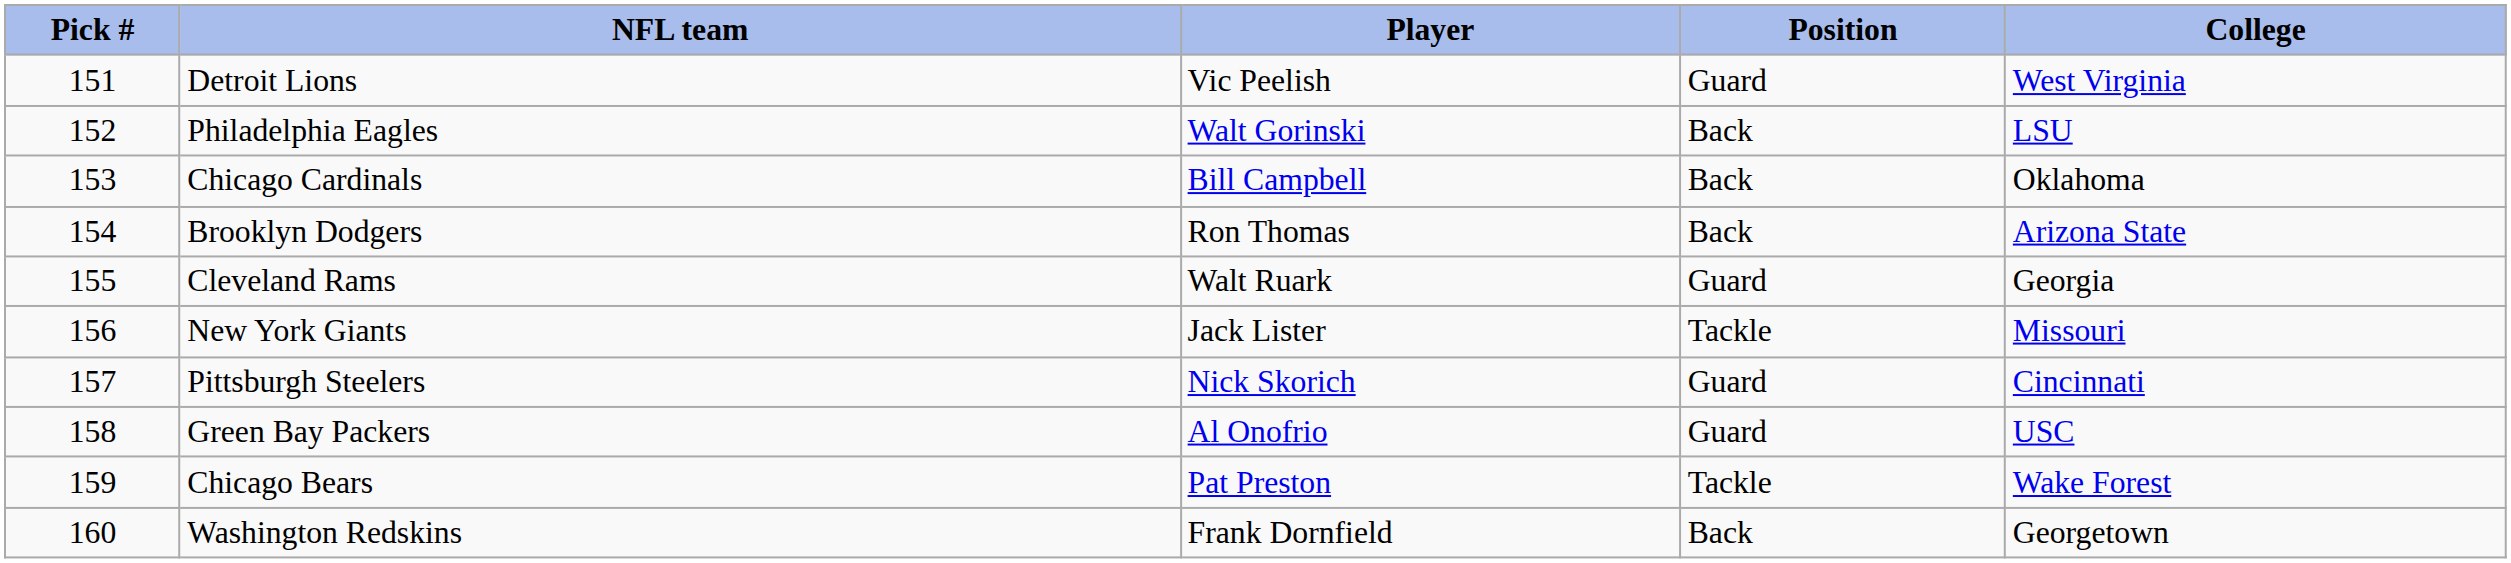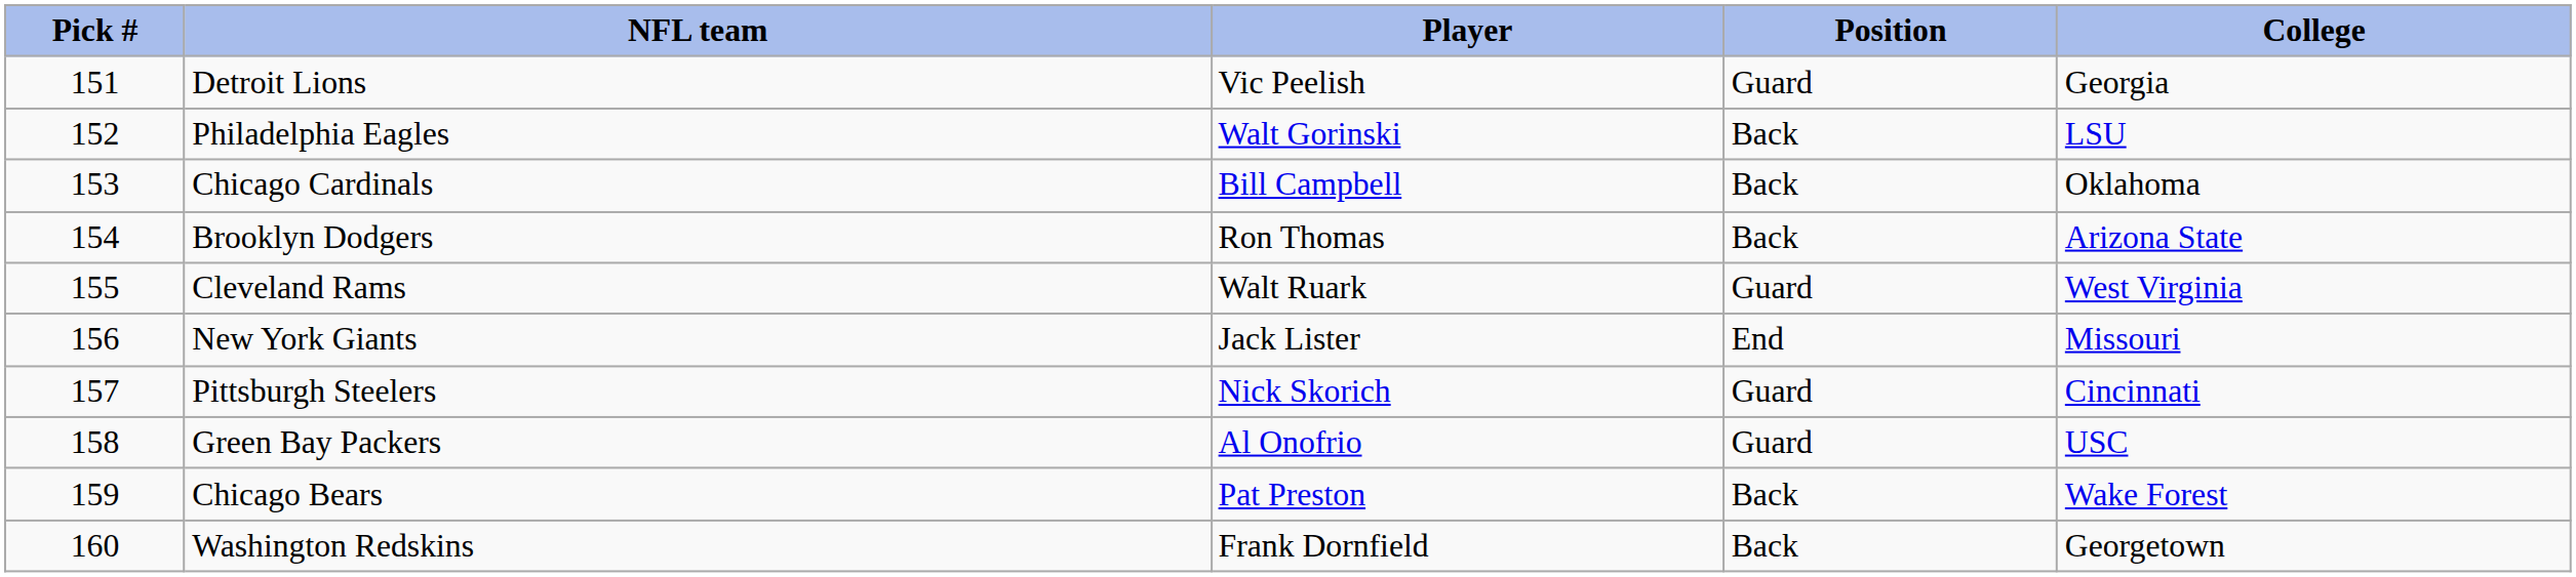 <table class="wikitable sortable sortable" style="width: 100%">
 <tr>
 <th style="background:#A8BDEC;" width=7%>Pick #</th>
 <th width=40% style="background:#A8BDEC;">NFL team</th>
 <th width=20% style="background:#A8BDEC;">Player</th>
 <th width=13% style="background:#A8BDEC;">Position</th>
 <th style="background:#A8BDEC;">College</th>
 </tr>
 <tr>
 <td align=center>151</td>
 <td>Detroit Lions</td>
 <td>Vic Peelish</td>
 <td>Guard</td>
-<td><a href='#'>West Virginia</a></td>
+<td>Georgia</td>
 </tr>
 <tr>
 <td align=center>152</td>
 <td>Philadelphia Eagles</td>
 <td><a href='#'>Walt Gorinski</a></td>
 <td>Back</td>
 <td><a href='#'>LSU</a></td>
 </tr>
 <tr>
 <td align=center>153</td>
 <td>Chicago Cardinals</td>
 <td><a href='#'>Bill Campbell</a></td>
 <td>Back</td>
 <td>Oklahoma</td>
 </tr>
 <tr>
 <td align=center>154</td>
 <td>Brooklyn Dodgers</td>
 <td>Ron Thomas</td>
 <td>Back</td>
 <td><a href='#'>Arizona State</a></td>
 </tr>
 <tr>
 <td align=center>155</td>
 <td>Cleveland Rams</td>
 <td>Walt Ruark</td>
 <td>Guard</td>
-<td>Georgia</td>
+<td><a href='#'>West Virginia</a></td>
 </tr>
 <tr>
 <td align=center>156</td>
 <td>New York Giants</td>
 <td>Jack Lister</td>
-<td>Tackle</td>
+<td>End</td>
 <td><a href='#'>Missouri</a></td>
 </tr>
 <tr>
 <td align=center>157</td>
 <td>Pittsburgh Steelers</td>
 <td><a href='#'>Nick Skorich</a></td>
 <td>Guard</td>
 <td><a href='#'>Cincinnati</a></td>
 </tr>
 <tr>
 <td align=center>158</td>
 <td>Green Bay Packers</td>
 <td><a href='#'>Al Onofrio</a></td>
 <td>Guard</td>
 <td><a href='#'>USC</a></td>
 </tr>
 <tr>
 <td align=center>159</td>
 <td>Chicago Bears</td>
 <td><a href='#'>Pat Preston</a></td>
-<td>Tackle</td>
+<td>Back</td>
 <td><a href='#'>Wake Forest</a></td>
 </tr>
 <tr>
 <td align=center>160</td>
 <td>Washington Redskins</td>
 <td>Frank Dornfield</td>
 <td>Back</td>
 <td>Georgetown</td>
 </tr>
 </table>
